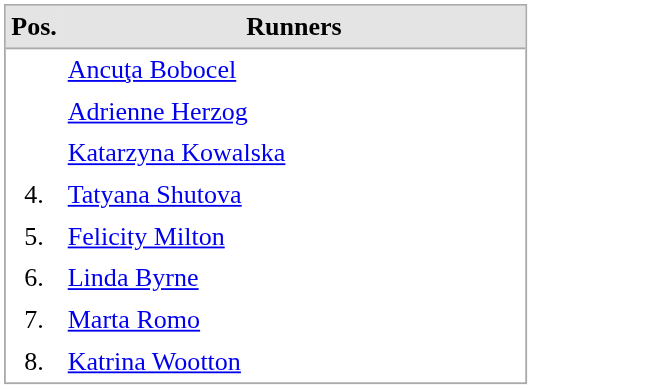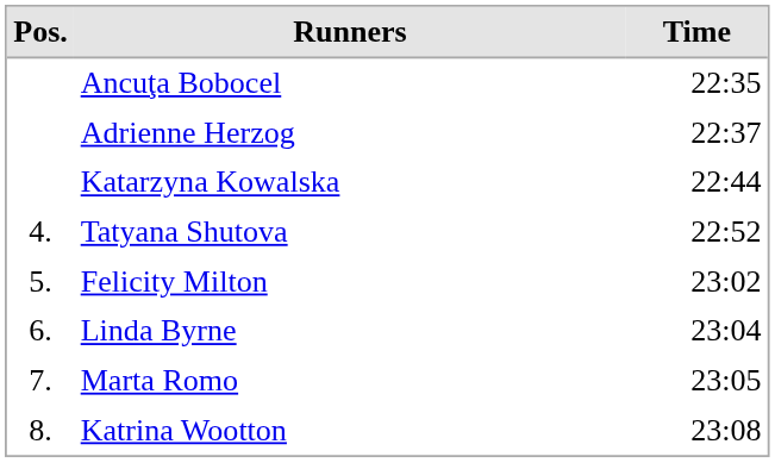 <table cellspacing="0" cellpadding="3" style="border:1px solid #AAAAAA;font-size:90%">
 <tr bgcolor="#E4E4E4">
 <th style="border-bottom:1px solid #AAAAAA" width=10>Pos.</th>
 <th style="border-bottom:1px solid #AAAAAA" width=250>Runners</th>
+<th style="border-bottom:1px solid #AAAAAA" width=60>Time</th>
 </tr>
 <tr align="center">
 <td align="center"></td>
 <td align="left"> <a href='#'>Ancuţa Bobocel</a></td>
+<td align="right">22:35</td>
 </tr>
 <tr align="center">
 <td align="center"></td>
 <td align="left"> <a href='#'>Adrienne Herzog</a></td>
+<td align="right">22:37</td>
 </tr>
 <tr align="center">
 <td align="center"></td>
 <td align="left"> <a href='#'>Katarzyna Kowalska</a></td>
+<td align="right">22:44</td>
 </tr>
 <tr align="center">
 <td align="center">4.</td>
 <td align="left"> <a href='#'>Tatyana Shutova</a></td>
+<td align="right">22:52</td>
 </tr>
 <tr align="center">
 <td align="center">5.</td>
 <td align="left"> <a href='#'>Felicity Milton</a></td>
+<td align="right">23:02</td>
 </tr>
 <tr align="center">
 <td align="center">6.</td>
 <td align="left"> <a href='#'>Linda Byrne</a></td>
+<td align="right">23:04</td>
 </tr>
 <tr align="center">
 <td align="center">7.</td>
 <td align="left"> <a href='#'>Marta Romo</a></td>
+<td align="right">23:05</td>
 </tr>
 <tr align="center">
 <td align="center">8.</td>
 <td align="left"> <a href='#'>Katrina Wootton</a></td>
+<td align="right">23:08</td>
 </tr>
 </table>
